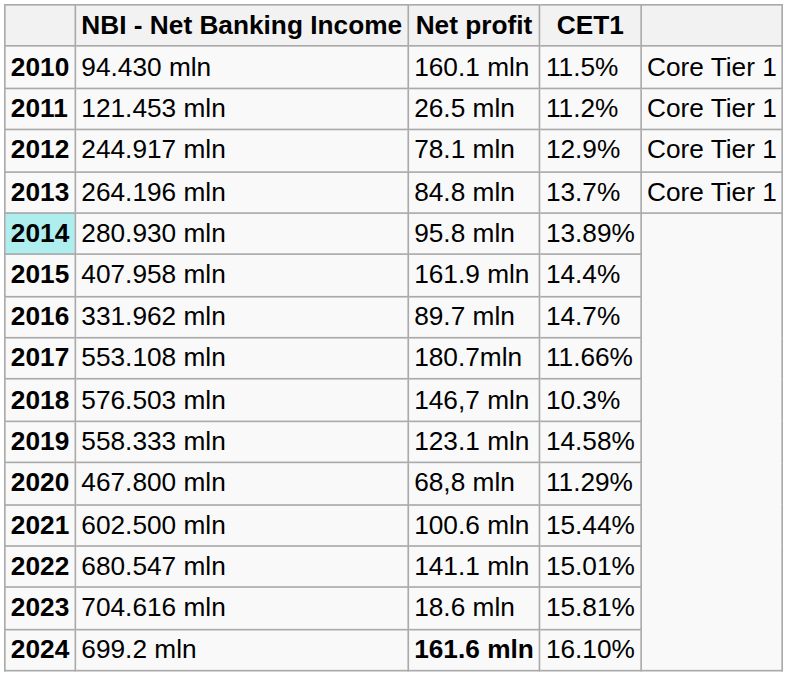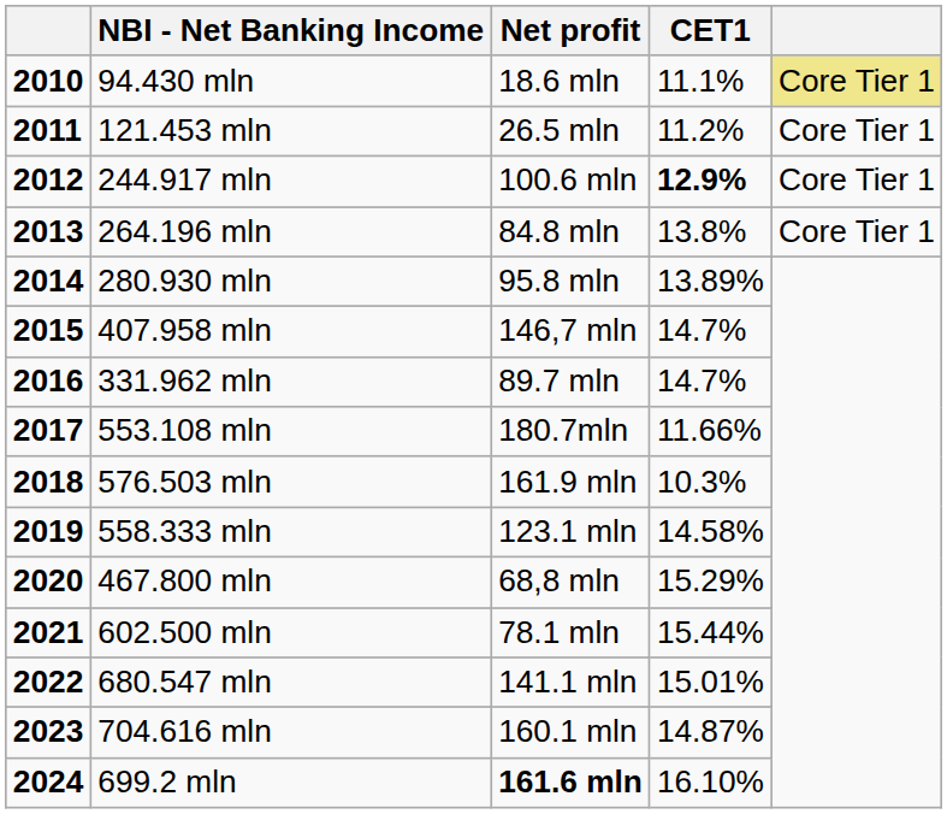 <table class="wikitable" border="1">
 <tr>
 <th></th>
 <th>NBI - Net Banking Income</th>
 <th>Net profit</th>
 <th>CET1</th>
 <th></th>
 </tr>
 <tr>
 <td><strong>2010</strong></td>
 <td>94.430 mln</td>
-<td>160.1 mln</td>
-<td>11.5%</td>
-<td>Core Tier 1</td>
+<td>18.6 mln</td>
+<td>11.1%</td>
+<td style="background: khaki;">Core Tier 1</td>
 </tr>
 <tr>
 <td><strong>2011</strong></td>
 <td>121.453 mln</td>
 <td>26.5 mln</td>
 <td>11.2%</td>
 <td>Core Tier 1</td>
 </tr>
 <tr>
 <td><strong>2012</strong></td>
 <td>244.917 mln</td>
-<td>78.1 mln</td>
-<td>12.9%</td>
+<td>100.6 mln</td>
+<td><strong>12.9%</strong></td>
 <td>Core Tier 1</td>
 </tr>
 <tr>
 <td><strong>2013</strong></td>
 <td>264.196 mln</td>
 <td>84.8 mln</td>
-<td>13.7%</td>
+<td>13.8%</td>
 <td>Core Tier 1</td>
 </tr>
 <tr>
-<td style="background: paleturquoise;"><strong>2014</strong></td>
+<td><strong>2014</strong></td>
 <td>280.930 mln</td>
 <td>95.8 mln</td>
 <td>13.89%</td>
 </tr>
 <tr>
 <td><strong>2015</strong></td>
 <td>407.958 mln</td>
-<td>161.9 mln</td>
-<td>14.4%</td>
+<td>146,7 mln</td>
+<td>14.7%</td>
 </tr>
 <tr>
 <td><strong>2016</strong></td>
 <td>331.962 mln</td>
 <td>89.7 mln</td>
 <td>14.7%</td>
 </tr>
 <tr>
 <td><strong>2017</strong></td>
 <td>553.108 mln</td>
 <td>180.7mln</td>
 <td>11.66%</td>
 </tr>
 <tr>
 <td><strong>2018</strong></td>
 <td>576.503 mln</td>
-<td>146,7 mln</td>
+<td>161.9 mln</td>
 <td>10.3%</td>
 </tr>
 <tr>
 <td><strong>2019</strong></td>
 <td>558.333 mln</td>
 <td>123.1 mln</td>
 <td>14.58%</td>
 </tr>
 <tr>
 <td><strong>2020</strong></td>
 <td>467.800 mln</td>
 <td>68,8 mln</td>
-<td>11.29%</td>
+<td>15.29%</td>
 </tr>
 <tr>
 <td><strong>2021</strong></td>
 <td>602.500 mln</td>
-<td>100.6 mln</td>
+<td>78.1 mln</td>
 <td>15.44%</td>
 </tr>
 <tr>
 <td><strong>2022</strong></td>
 <td>680.547 mln</td>
 <td>141.1 mln</td>
 <td>15.01%</td>
 </tr>
 <tr>
 <td><strong>2023</strong></td>
 <td>704.616 mln</td>
-<td>18.6 mln</td>
-<td>15.81%</td>
+<td>160.1 mln</td>
+<td>14.87%</td>
 </tr>
 <tr>
 <td><strong>2024</strong></td>
 <td>699.2 mln</td>
 <td><strong>161.6 mln</strong></td>
 <td>16.10%</td>
 </tr>
 </table>
